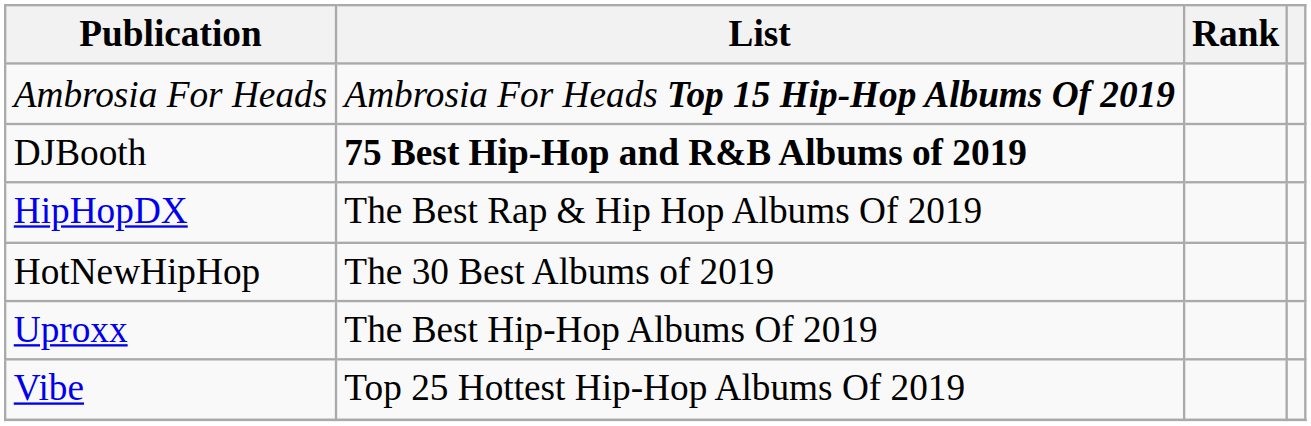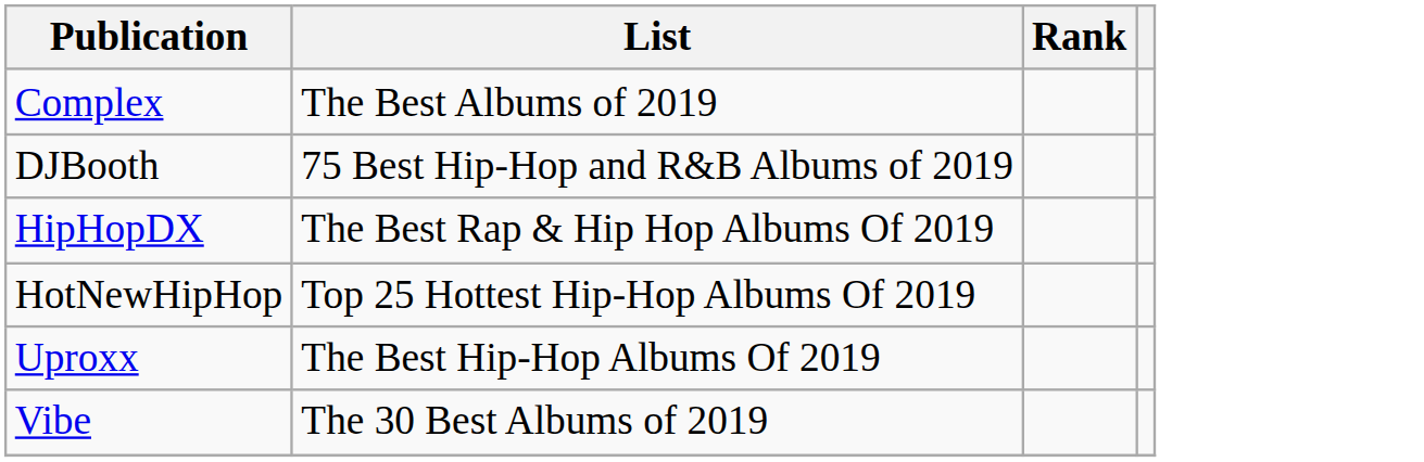 <table class="sortable wikitable">
 <tr>
 <th>Publication</th>
 <th>List</th>
 <th>Rank</th>
 <th class="unsortable"></th>
 </tr>
 <tr>
-<td><em>Ambrosia For Heads</em></td>
-<td><em>Ambrosia For Heads<strong> Top 15 Hip-Hop Albums Of 2019</td>
+<td></em><a href='#'>Complex</a><em></td>
+<td>The Best Albums of 2019</td>
 <td></td>
 <td></td>
 </tr>
 <tr>
 <td></em>DJBooth<em></td>
-<td><strong>75 Best Hip-Hop and R&B Albums of 2019</strong></td>
+<td>75 Best Hip-Hop and R&B Albums of 2019</td>
 <td></td>
 <td></td>
 </tr>
 <tr>
 <td></em><a href='#'>HipHopDX</a><em></td>
 <td>The Best Rap & Hip Hop Albums Of 2019</td>
 <td></td>
 <td></td>
 </tr>
 <tr>
 <td></em>HotNewHipHop<em></td>
-<td>The 30 Best Albums of 2019</td>
+<td>Top 25 Hottest Hip-Hop Albums Of 2019</td>
 <td></td>
 <td></td>
 </tr>
 <tr>
 <td><a href='#'>Uproxx</a></td>
 <td>The Best Hip-Hop Albums Of 2019</td>
 <td></td>
 <td></td>
 </tr>
 <tr>
 <td></em><a href='#'>Vibe</a><em></td>
-<td>Top 25 Hottest Hip-Hop Albums Of 2019</td>
+<td>The 30 Best Albums of 2019</td>
 <td></td>
 <td></td>
 </tr>
 <tr>
 </tr>
 </table>
